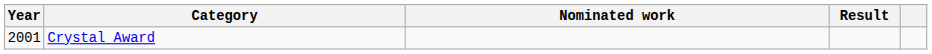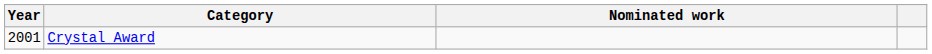 <table class=wikitable>
 <tr>
 <th scope="col" style="width:1em;">Year</th>
 <th scope="col" style="width:33em;">Category</th>
 <th scope="col" style="width:39em;">Nominated work</th>
-<th scope="col" style="width:5em;">Result</th>
 <th scope="col" style="width:2em;"></th>
 </tr>
 <tr>
 <td>2001</td>
 <td><a href='#'>Crystal Award</a></td>
 <td></td>
 <td></td>
-<td></td>
 </tr>
 </table>
